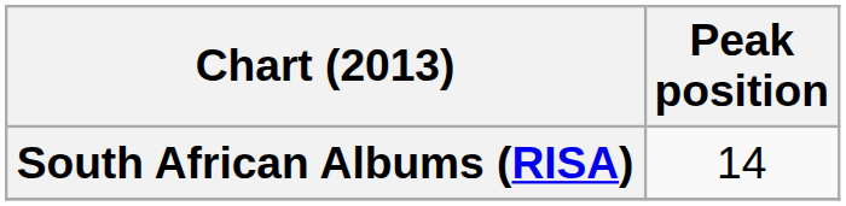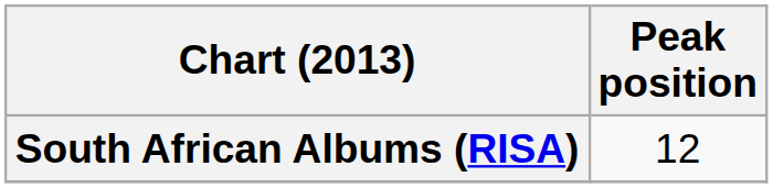 <table class="wikitable sortable plainrowheaders">
 <tr>
 <th>Chart (2013)</th>
 <th>Peak<br>position</th>
 </tr>
 <tr>
 <th scope="row">South African Albums (<a href='#'>RISA</a>)</th>
-<td style="text-align:center;">14</td>
+<td style="text-align:center;">12</td>
 </tr>
 <tr>
 </tr>
 </table>
